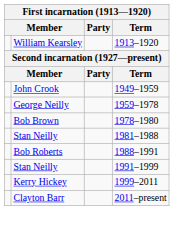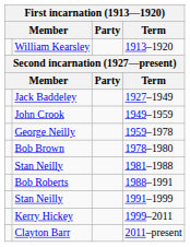 <table class="wikitable">
 <tr>
 <th colspan="4">First incarnation (1913—1920)</th>
 </tr>
 <tr>
 <th colspan="2">Member</th>
 <th>Party</th>
 <th>Term</th>
 </tr>
 <tr>
 <td> </td>
 <td><a href='#'>William Kearsley</a></td>
 <td></td>
 <td><a href='#'>1913</a>–1920</td>
 </tr>
 <tr>
 <th colspan="4">Second incarnation (1927—present)</th>
 </tr>
 <tr>
 <th colspan="2">Member</th>
 <th>Party</th>
 <th>Term</th>
+</tr>
+<tr>
+<td> </td>
+<td><a href='#'>Jack Baddeley</a></td>
+<td></td>
+<td><a href='#'>1927</a>–1949</td>
 </tr>
 <tr>
 <td> </td>
 <td><a href='#'>John Crook</a></td>
 <td></td>
 <td><a href='#'>1949</a>–1959</td>
 </tr>
 <tr>
 <td> </td>
 <td><a href='#'>George Neilly</a></td>
 <td></td>
 <td><a href='#'>1959</a>–1978</td>
 </tr>
 <tr>
 <td> </td>
 <td><a href='#'>Bob Brown</a></td>
 <td></td>
 <td><a href='#'>1978</a>–1980</td>
 </tr>
 <tr>
 <td> </td>
 <td><a href='#'>Stan Neilly</a></td>
 <td></td>
 <td><a href='#'>1981</a>–1988</td>
 </tr>
 <tr>
 <td> </td>
 <td><a href='#'>Bob Roberts</a></td>
 <td></td>
 <td><a href='#'>1988</a>–1991</td>
 </tr>
 <tr>
 <td> </td>
 <td><a href='#'>Stan Neilly</a></td>
 <td></td>
 <td><a href='#'>1991</a>–1999</td>
 </tr>
 <tr>
 <td> </td>
 <td><a href='#'>Kerry Hickey</a></td>
 <td></td>
 <td><a href='#'>1999</a>–2011</td>
 </tr>
 <tr>
 <td> </td>
 <td><a href='#'>Clayton Barr</a></td>
 <td></td>
 <td><a href='#'>2011</a>–present</td>
 </tr>
 </table>
